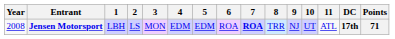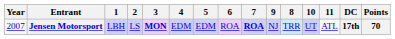 <table class="wikitable" style="text-align:center; font-size:85%">
 <tr>
 <th>Year</th>
 <th>Entrant</th>
 <th>1</th>
 <th>2</th>
 <th>3</th>
 <th>4</th>
 <th>5</th>
 <th>6</th>
 <th>7</th>
+<th>9</th>
 <th>8</th>
-<th>9</th>
 <th>10</th>
 <th>11</th>
 <th>DC</th>
 <th>Points</th>
 </tr>
 <tr>
-<td><a href='#'>2008</a></td>
+<td><a href='#'>2007</a></td>
 <th nowrap><a href='#'>Jensen Motorsport</a></th>
 <td style="background:#CFCFFF;"><a href='#'>LBH</a><br></td>
 <td style="background:#CFCFFF;"><a href='#'>LS</a><br></td>
-<td style="background:#EFCFFF;"><a href='#'>MON</a><br></td>
+<td style="background:#EFCFFF;"><strong><a href='#'>MON</a><br></strong></td>
 <td style="background:#CFCFFF;"><a href='#'>EDM</a><br></td>
 <td style="background:#CFCFFF;"><a href='#'>EDM</a><br></td>
 <td style="background:#EFCFFF;"><a href='#'>ROA</a><br></td>
 <td style="background:#CFCFFF;"><strong><a href='#'>ROA</a><br></strong></td>
+<td style="background:#CFCFFF;"><a href='#'>NJ</a><br></td>
 <td style="background:#CFEAFF;"><a href='#'>TRR</a><br></td>
-<td style="background:#CFCFFF;"><a href='#'>NJ</a><br></td>
 <td style="background:#CFCFFF;"><a href='#'>UT</a><br></td>
 <td><a href='#'>ATL</a><br></td>
 <th>17th</th>
-<th>71</th>
+<th>70</th>
 </tr>
 </table>
